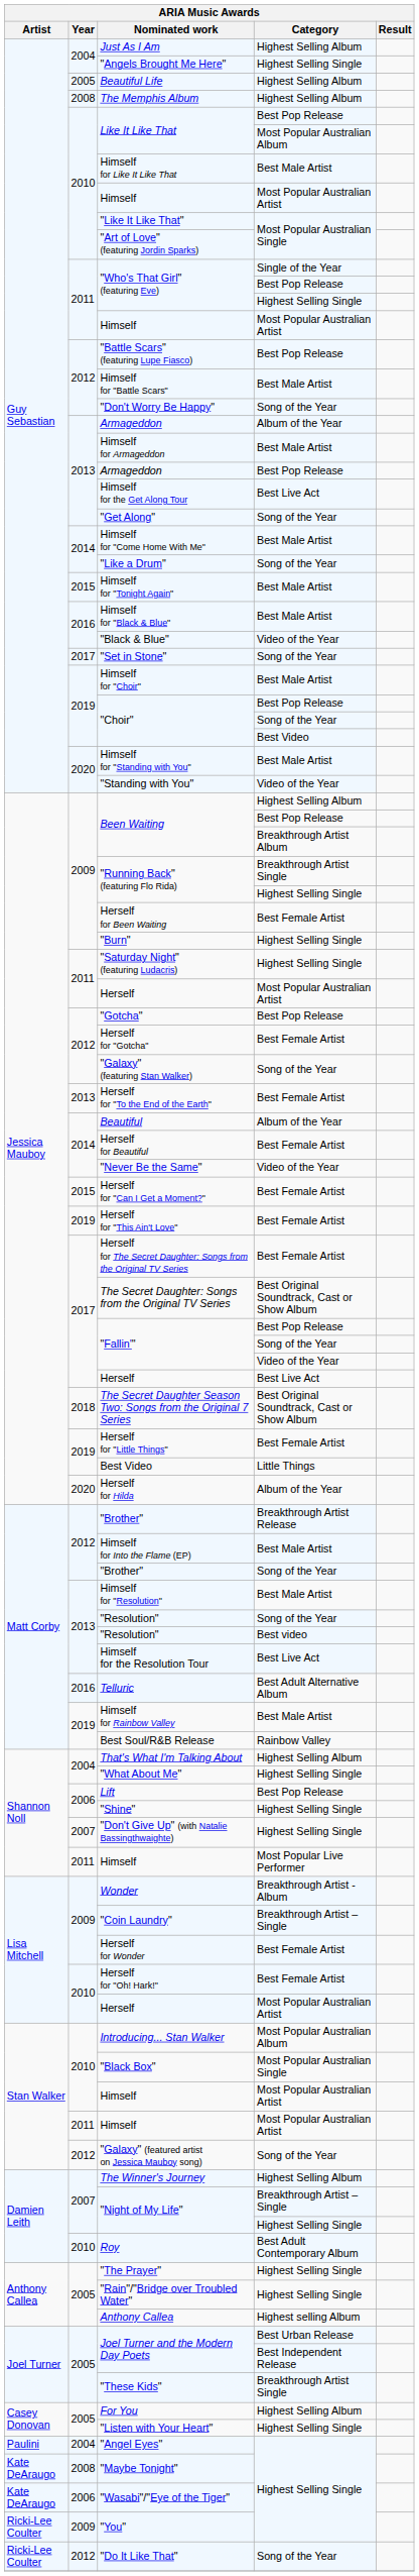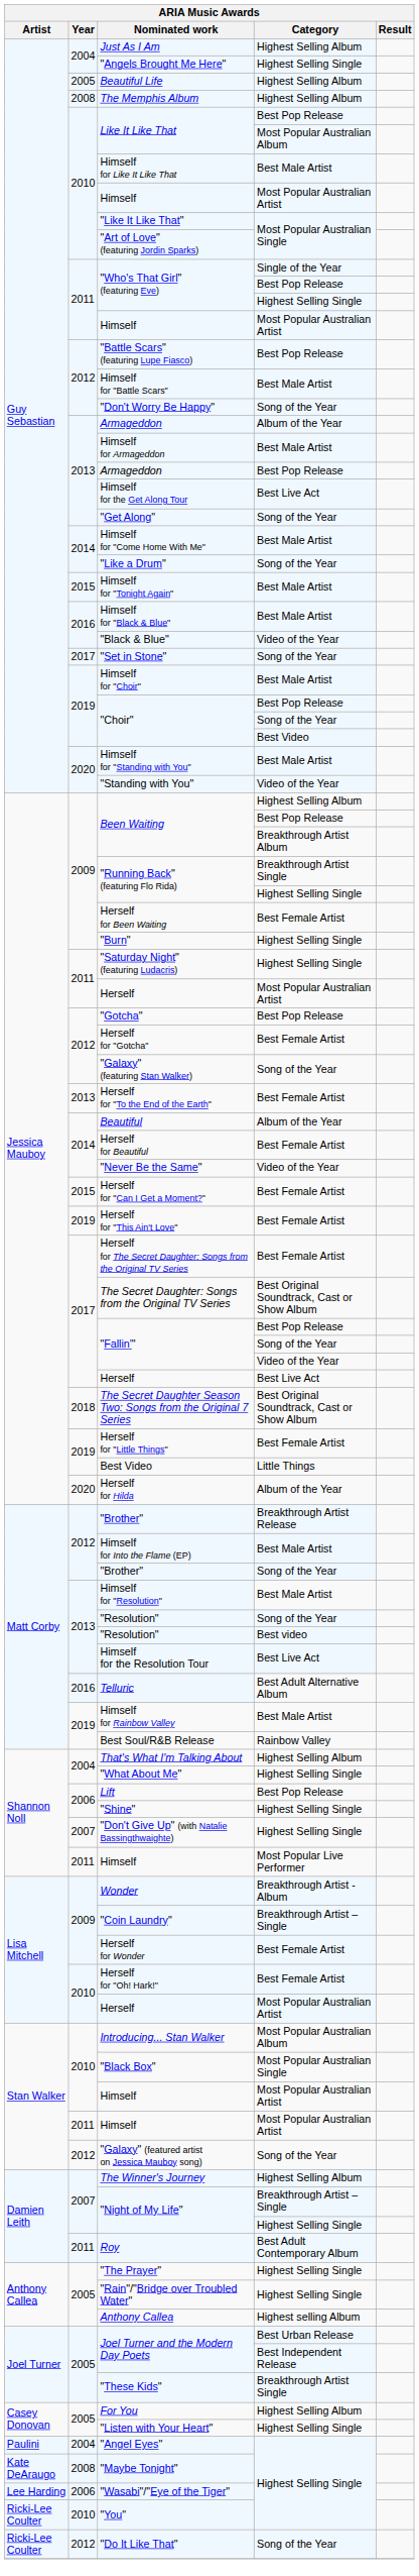 <table class="wikitable">
 <tr>
 <th colspan="5"><strong>ARIA Music Awards</strong></th>
 </tr>
 <tr>
 <th><strong>Artist</strong></th>
 <th><strong>Year</strong></th>
 <th><strong>Nominated work</strong></th>
 <th><strong>Category</strong></th>
 <th><strong>Result</strong></th>
 </tr>
 <tr>
 <td style="background:#f0f8ff;" rowspan="34"><a href='#'>Guy Sebastian</a></td>
 <td style="background:#f0f8ff;" rowspan="2">2004</td>
 <td style="background:#f0f8ff;"><em><a href='#'>Just As I Am</a></em></td>
 <td style="background:#f0f8ff;">Highest Selling Album</td>
 <td></td>
 </tr>
 <tr>
 <td style="background:#f0f8ff;">"<a href='#'>Angels Brought Me Here</a>"</td>
 <td style="background:#f0f8ff;">Highest Selling Single</td>
 <td></td>
 </tr>
 <tr>
 <td style="background:#f0f8ff;" rowspan>2005</td>
 <td style="background:#f0f8ff;"><em><a href='#'>Beautiful Life</a></em></td>
 <td style="background:#f0f8ff;">Highest Selling Album</td>
 <td></td>
 </tr>
 <tr>
 <td style="background:#f0f8ff;">2008</td>
 <td style="background:#f0f8ff;"><em><a href='#'>The Memphis Album</a></em></td>
 <td style="background:#f0f8ff;">Highest Selling Album</td>
 <td></td>
 </tr>
 <tr>
 <td style="background:#f0f8ff;" rowspan="6">2010</td>
 <td style="background:#f0f8ff;" rowspan="2"><em><a href='#'>Like It Like That</a></em></td>
 <td style="background:#f0f8ff;">Best Pop Release</td>
 <td></td>
 </tr>
 <tr>
 <td style="background:#f0f8ff;">Most Popular Australian Album</td>
 <td></td>
 </tr>
 <tr>
 <td style="background:#f0f8ff;">Himself <br> <small>for <em>Like It Like That</em></small></td>
 <td style="background:#f0f8ff;">Best Male Artist</td>
 <td></td>
 </tr>
 <tr>
 <td style="background:#f0f8ff;">Himself</td>
 <td style="background:#f0f8ff;">Most Popular Australian Artist</td>
 <td></td>
 </tr>
 <tr>
 <td style="background:#f0f8ff;">"<a href='#'>Like It Like That</a>"</td>
 <td style="background:#f0f8ff;" rowspan="2">Most Popular Australian Single</td>
 <td></td>
 </tr>
 <tr>
 <td style="background:#f0f8ff;">"<a href='#'>Art of Love</a>" <br> <small>(featuring <a href='#'>Jordin Sparks</a>)</small></td>
 <td></td>
 </tr>
 <tr>
 <td style="background:#f0f8ff;" rowspan="4">2011</td>
 <td style="background:#f0f8ff;" rowspan="3">"<a href='#'>Who's That Girl</a>" <br><small>(featuring <a href='#'>Eve</a>)</small></td>
 <td style="background:#f0f8ff;">Single of the Year</td>
 <td></td>
 </tr>
 <tr>
 <td style="background:#f0f8ff;">Best Pop Release</td>
 <td></td>
 </tr>
 <tr>
 <td style="background:#f0f8ff;">Highest Selling Single</td>
 <td></td>
 </tr>
 <tr>
 <td style="background:#f0f8ff;">Himself</td>
 <td style="background:#f0f8ff;">Most Popular Australian Artist</td>
 <td></td>
 </tr>
 <tr>
 <td style="background:#f0f8ff;" rowspan="3">2012</td>
 <td style="background:#f0f8ff;">"<a href='#'>Battle Scars</a>"<br> <small>(featuring <a href='#'>Lupe Fiasco</a>)</small></td>
 <td style="background:#f0f8ff;">Best Pop Release</td>
 <td></td>
 </tr>
 <tr>
 <td style="background:#f0f8ff;">Himself<br><small>for "Battle Scars"</small></td>
 <td style="background:#f0f8ff;">Best Male Artist</td>
 <td></td>
 </tr>
 <tr>
 <td style="background:#f0f8ff;">"<a href='#'>Don't Worry Be Happy</a>"</td>
 <td style="background:#f0f8ff;">Song of the Year</td>
 <td></td>
 </tr>
 <tr>
 <td style="background:#f0f8ff;" rowspan="5">2013</td>
 <td style="background:#f0f8ff;"><em><a href='#'>Armageddon</a></em></td>
 <td style="background:#f0f8ff;">Album of the Year</td>
 <td></td>
 </tr>
 <tr>
 <td style="background:#f0f8ff;">Himself<br><small>for <em>Armageddon</em></small></td>
 <td style="background:#f0f8ff;">Best Male Artist</td>
 <td></td>
 </tr>
 <tr>
 <td style="background:#f0f8ff;"><em>Armageddon</em></td>
 <td style="background:#f0f8ff;">Best Pop Release</td>
 <td></td>
 </tr>
 <tr>
 <td style="background:#f0f8ff;">Himself<br><small>for the <a href='#'>Get Along Tour</a></small></td>
 <td style="background:#f0f8ff;">Best Live Act</td>
 <td></td>
 </tr>
 <tr>
 <td style="background:#f0f8ff;">"<a href='#'>Get Along</a>"</td>
 <td style="background:#f0f8ff;">Song of the Year</td>
 <td></td>
 </tr>
 <tr>
 <td style="background:#f0f8ff;" rowspan="2">2014</td>
 <td style="background:#f0f8ff;">Himself<br><small>for "Come Home With Me"</small></td>
 <td style="background:#f0f8ff;">Best Male Artist</td>
 <td></td>
 </tr>
 <tr>
 <td style="background:#f0f8ff;">"<a href='#'>Like a Drum</a>"</td>
 <td style="background:#f0f8ff;">Song of the Year</td>
 <td></td>
 </tr>
 <tr>
 <td style="background:#f0f8ff;">2015</td>
 <td style="background:#f0f8ff;">Himself<br><small>for "<a href='#'>Tonight Again</a>"</small></td>
 <td style="background:#f0f8ff;">Best Male Artist</td>
 <td></td>
 </tr>
 <tr>
 <td style="background:#f0f8ff;" rowspan="2">2016</td>
 <td style="background:#f0f8ff;">Himself<br><small>for "<a href='#'>Black & Blue</a>"</small></td>
 <td style="background:#f0f8ff;">Best Male Artist</td>
 <td></td>
 </tr>
 <tr>
 <td style="background:#f0f8ff;">"Black & Blue"</td>
 <td style="background:#f0f8ff;">Video of the Year</td>
 <td></td>
 </tr>
 <tr>
 <td style="background:#f0f8ff;" rowspan>2017</td>
 <td style="background:#f0f8ff;">"<a href='#'>Set in Stone</a>"</td>
 <td style="background:#f0f8ff;">Song of the Year</td>
 <td></td>
 </tr>
 <tr>
 <td style="background:#f0f8ff;" rowspan="4">2019</td>
 <td style="background:#f0f8ff;">Himself <br><small>for "<a href='#'>Choir</a>"</small></td>
 <td style="background:#f0f8ff;">Best Male Artist</td>
 <td></td>
 </tr>
 <tr>
 <td style="background:#f0f8ff;" rowspan="3">"Choir"</td>
 <td style="background:#f0f8ff;">Best Pop Release</td>
 <td></td>
 </tr>
 <tr>
 <td style="background:#f0f8ff;">Song of the Year</td>
 <td></td>
 </tr>
 <tr>
 <td style="background:#f0f8ff;">Best Video</td>
 <td></td>
 </tr>
 <tr>
 <td style="background:#f0f8ff;" rowspan="2">2020</td>
 <td style="background:#f0f8ff;">Himself<br><small>for "<a href='#'>Standing with You</a>"</small></td>
 <td style="background:#f0f8ff;">Best Male Artist</td>
 <td></td>
 </tr>
 <tr>
 <td style="background:#f0f8ff;">"Standing with You"</td>
 <td style="background:#f0f8ff;">Video of the Year</td>
 <td></td>
 </tr>
 <tr>
 <td rowspan="28"><a href='#'>Jessica Mauboy</a></td>
 <td rowspan="7">2009</td>
 <td rowspan="3"><em><a href='#'>Been Waiting</a></em></td>
 <td>Highest Selling Album</td>
 <td></td>
 </tr>
 <tr>
 <td>Best Pop Release</td>
 <td></td>
 </tr>
 <tr>
 <td>Breakthrough Artist Album</td>
 <td></td>
 </tr>
 <tr>
 <td rowspan="2">"<a href='#'>Running Back</a>"<br> <small>(featuring Flo Rida)</small></td>
 <td>Breakthrough Artist Single</td>
 <td></td>
 </tr>
 <tr>
 <td>Highest Selling Single</td>
 <td></td>
 </tr>
 <tr>
 <td>Herself <br><small>for <em>Been Waiting</em></small></td>
 <td>Best Female Artist</td>
 <td></td>
 </tr>
 <tr>
 <td>"<a href='#'>Burn</a>"</td>
 <td>Highest Selling Single</td>
 <td></td>
 </tr>
 <tr>
 <td rowspan="2">2011</td>
 <td>"<a href='#'>Saturday Night</a>"<br><small>(featuring <a href='#'>Ludacris</a>)</small></td>
 <td>Highest Selling Single</td>
 <td></td>
 </tr>
 <tr>
 <td>Herself</td>
 <td>Most Popular Australian Artist</td>
 <td></td>
 </tr>
 <tr>
 <td rowspan="3">2012</td>
 <td>"<a href='#'>Gotcha</a>"</td>
 <td>Best Pop Release</td>
 <td></td>
 </tr>
 <tr>
 <td>Herself<br><small>for "Gotcha"</small></td>
 <td>Best Female Artist</td>
 <td></td>
 </tr>
 <tr>
 <td>"<a href='#'>Galaxy</a>"<br><small>(featuring <a href='#'>Stan Walker</a>)</small></td>
 <td>Song of the Year</td>
 <td></td>
 </tr>
 <tr>
 <td>2013</td>
 <td>Herself<small><br>for "<a href='#'>To the End of the Earth</a>"</small></td>
 <td>Best Female Artist</td>
 <td></td>
 </tr>
 <tr>
 <td rowspan="3">2014</td>
 <td><em><a href='#'>Beautiful</a></em></td>
 <td>Album of the Year</td>
 <td></td>
 </tr>
 <tr>
 <td>Herself<br><small>for <em>Beautiful</em></small></td>
 <td>Best Female Artist</td>
 <td></td>
 </tr>
 <tr>
 <td>"<a href='#'>Never Be the Same</a>"</td>
 <td>Video of the Year</td>
 <td></td>
 </tr>
 <tr>
 <td>2015</td>
 <td>Herself<br><small>for "<a href='#'>Can I Get a Moment?</a>"</small></td>
 <td>Best Female Artist</td>
 <td></td>
 </tr>
 <tr>
 <td>2019</td>
 <td>Herself<br><small>for "<a href='#'>This Ain't Love</a>"</small></td>
 <td>Best Female Artist</td>
 <td></td>
 </tr>
 <tr>
 <td rowspan="6">2017</td>
 <td>Herself<br><small> for<em> <a href='#'>The Secret Daughter: Songs from the Original TV Series</a></em></small></td>
 <td>Best Female Artist</td>
 <td></td>
 </tr>
 <tr>
 <td><em>The Secret Daughter: Songs from the Original TV Series</em></td>
 <td>Best Original Soundtrack, Cast or Show Album</td>
 <td></td>
 </tr>
 <tr>
 <td rowspan="3">"<a href='#'>Fallin'</a>"</td>
 <td>Best Pop Release</td>
 <td></td>
 </tr>
 <tr>
 <td>Song of the Year</td>
 <td></td>
 </tr>
 <tr>
 <td>Video of the Year</td>
 <td></td>
 </tr>
 <tr>
 <td>Herself</td>
 <td>Best Live Act</td>
 <td></td>
 </tr>
 <tr>
 <td>2018</td>
 <td><em><a href='#'>The Secret Daughter Season Two: Songs from the Original 7 Series</a></em></td>
 <td>Best Original Soundtrack, Cast or Show Album</td>
 <td></td>
 </tr>
 <tr>
 <td rowspan="2">2019</td>
 <td>Herself<small><br> for "<a href='#'>Little Things</a>"  </small></td>
 <td>Best Female Artist</td>
 <td></td>
 </tr>
 <tr>
 <td>Best Video</td>
 <td>Little Things</td>
 <td></td>
 </tr>
 <tr>
 <td rowspan="1">2020</td>
 <td>Herself<small><br> for <em><a href='#'>Hilda</a></em>  </small></td>
 <td>Album of the Year</td>
 <td></td>
 </tr>
 <tr>
 <td style="background:#f0f8ff;" rowspan="10"><a href='#'>Matt Corby</a></td>
 <td style="background:#f0f8ff;" rowspan="3">2012</td>
 <td style="background:#f0f8ff;">"<a href='#'>Brother</a>"</td>
 <td style="background:#f0f8ff;">Breakthrough Artist Release</td>
 <td></td>
 </tr>
 <tr>
 <td style="background:#f0f8ff;">Himself<small><br> for <em>Into the Flame</em> (EP)</small></td>
 <td style="background:#f0f8ff;">Best Male Artist</td>
 <td></td>
 </tr>
 <tr>
 <td style="background:#f0f8ff;">"Brother"</td>
 <td style="background:#f0f8ff;">Song of the Year</td>
 <td></td>
 </tr>
 <tr>
 <td style="background:#f0f8ff;" rowspan="4">2013</td>
 <td style="background:#f0f8ff;">Himself<br><small>for "<a href='#'>Resolution</a>"</small></td>
 <td>Best Male Artist</td>
 <td></td>
 </tr>
 <tr>
 <td style="background:#f0f8ff;">"Resolution"</td>
 <td style="background:#f0f8ff;">Song of the Year</td>
 <td></td>
 </tr>
 <tr>
 <td style="background:#f0f8ff;">"Resolution"</td>
 <td style="background:#f0f8ff;">Best video</td>
 <td></td>
 </tr>
 <tr>
 <td style="background:#f0f8ff;">Himself<br> for the Resolution Tour</td>
 <td style="background:#f0f8ff;">Best Live Act</td>
 <td></td>
 </tr>
 <tr>
 <td style="background:#f0f8ff;">2016</td>
 <td style="background:#f0f8ff;"><em><a href='#'>Telluric</a></em></td>
 <td>Best Adult Alternative Album</td>
 <td></td>
 </tr>
 <tr>
 <td rowspan="2">2019</td>
 <td>Himself<small><br> for <em><a href='#'>Rainbow Valley</a></em> </small></td>
 <td>Best Male Artist</td>
 <td></td>
 </tr>
 <tr>
 <td>Best Soul/R&B Release</td>
 <td>Rainbow Valley</td>
 <td></td>
 </tr>
 <tr>
 <td rowspan="6"><a href='#'>Shannon Noll</a></td>
 <td rowspan="2">2004</td>
 <td><em><a href='#'>That's What I'm Talking About</a></em></td>
 <td>Highest Selling Album</td>
 <td></td>
 </tr>
 <tr>
 <td>"<a href='#'>What About Me</a>"</td>
 <td>Highest Selling Single</td>
 <td></td>
 </tr>
 <tr>
 <td rowspan="2">2006</td>
 <td><em><a href='#'>Lift</a></em></td>
 <td>Best Pop Release</td>
 <td></td>
 </tr>
 <tr>
 <td>"<a href='#'>Shine</a>"</td>
 <td>Highest Selling Single</td>
 <td></td>
 </tr>
 <tr>
 <td>2007</td>
 <td>"<a href='#'>Don't Give Up</a>" <small>(with <a href='#'>Natalie <br>Bassingthwaighte</a>)</small></td>
 <td>Highest Selling Single</td>
 <td></td>
 </tr>
 <tr>
 <td>2011</td>
 <td>Himself</td>
 <td>Most Popular Live Performer</td>
 <td></td>
 </tr>
 <tr>
 <td style="background:#f0f8ff;" rowspan="5"><a href='#'>Lisa Mitchell</a></td>
 <td style="background:#f0f8ff;" rowspan="3">2009</td>
 <td style="background:#f0f8ff;"><em><a href='#'>Wonder</a></em></td>
 <td style="background:#f0f8ff;">Breakthrough Artist - Album</td>
 <td></td>
 </tr>
 <tr>
 <td style="background:#f0f8ff;">"<a href='#'>Coin Laundry</a>"</td>
 <td style="background:#f0f8ff;">Breakthrough Artist – Single</td>
 <td></td>
 </tr>
 <tr>
 <td style="background:#f0f8ff;">Herself<br><small>for <em>Wonder</em></small></td>
 <td style="background:#f0f8ff;">Best Female Artist</td>
 <td></td>
 </tr>
 <tr>
 <td style="background:#f0f8ff;" rowspan="2">2010</td>
 <td style="background:#f0f8ff;">Herself<br><small>for "Oh! Hark!"</small></td>
 <td style="background:#f0f8ff;">Best Female Artist</td>
 <td></td>
 </tr>
 <tr>
 <td style="background:#f0f8ff;">Herself</td>
 <td style="background:#f0f8ff;">Most Popular Australian Artist</td>
 <td></td>
 </tr>
 <tr>
 <td rowspan="5"><a href='#'>Stan Walker</a></td>
 <td rowspan="3">2010</td>
 <td><em><a href='#'>Introducing... Stan Walker</a></em></td>
 <td>Most Popular Australian Album</td>
 <td></td>
 </tr>
 <tr>
 <td>"<a href='#'>Black Box</a>"</td>
 <td>Most Popular Australian Single</td>
 <td></td>
 </tr>
 <tr>
 <td>Himself</td>
 <td>Most Popular Australian Artist</td>
 <td></td>
 </tr>
 <tr>
 <td>2011</td>
 <td>Himself</td>
 <td>Most Popular Australian Artist</td>
 <td></td>
 </tr>
 <tr>
 <td>2012</td>
 <td>"<a href='#'>Galaxy</a>" <small>(featured artist <br> on <a href='#'>Jessica Mauboy</a> song)</small></td>
 <td>Song of the Year</td>
 <td></td>
 </tr>
 <tr>
 <td style="background:#f0f8ff;" rowspan="4"><a href='#'>Damien Leith</a></td>
 <td style="background:#f0f8ff;" rowspan="3">2007</td>
 <td style="background:#f0f8ff;"><em><a href='#'>The Winner's Journey</a></em></td>
 <td style="background:#f0f8ff;">Highest Selling Album</td>
 <td></td>
 </tr>
 <tr>
 <td style="background:#f0f8ff;" rowspan="2">"<a href='#'>Night of My Life</a>"</td>
 <td style="background:#f0f8ff;">Breakthrough Artist – Single</td>
 <td></td>
 </tr>
 <tr>
 <td style="background:#f0f8ff;">Highest Selling Single</td>
 <td></td>
 </tr>
 <tr>
-<td style="background:#f0f8ff;">2010</td>
+<td style="background:#f0f8ff;">2011</td>
 <td style="background:#f0f8ff;"><em><a href='#'>Roy</a></em></td>
 <td style="background:#f0f8ff;">Best Adult Contemporary Album</td>
 <td></td>
 </tr>
 <tr>
 <td rowspan="3"><a href='#'>Anthony Callea</a></td>
 <td rowspan="3">2005</td>
 <td>"<a href='#'>The Prayer</a>"</td>
 <td>Highest Selling Single</td>
 <td></td>
 </tr>
 <tr>
 <td>"<a href='#'>Rain</a>"/"<a href='#'>Bridge over Troubled <br>Water</a>"</td>
 <td>Highest Selling Single</td>
 <td></td>
 </tr>
 <tr>
 <td><em><a href='#'>Anthony Callea</a></em></td>
 <td>Highest selling Album</td>
 <td></td>
 </tr>
 <tr>
 <td style="background:#f0f8ff;"  rowspan="3"><a href='#'>Joel Turner</a></td>
 <td style="background:#f0f8ff;"  rowspan="3">2005</td>
 <td style="background:#f0f8ff;"  rowspan="2"><em><a href='#'>Joel Turner and the Modern<br> Day Poets</a></em></td>
 <td style="background:#f0f8ff;">Best Urban Release</td>
 <td></td>
 </tr>
 <tr>
 <td style="background:#f0f8ff;">Best Independent Release</td>
 <td></td>
 </tr>
 <tr>
 <td style="background:#f0f8ff;">"<a href='#'>These Kids</a>"</td>
 <td style="background:#f0f8ff;">Breakthrough Artist Single</td>
 <td></td>
 </tr>
 <tr>
 <td rowspan="2"><a href='#'>Casey Donovan</a></td>
 <td rowspan="2">2005</td>
 <td><em><a href='#'>For You</a></em></td>
 <td>Highest Selling Album</td>
 <td></td>
 </tr>
 <tr>
 <td>"<a href='#'>Listen with Your Heart</a>"</td>
 <td>Highest Selling Single</td>
 <td></td>
 </tr>
 <tr>
 <td style="background:#f0f8ff;"><a href='#'>Paulini</a></td>
 <td style="background:#f0f8ff;">2004</td>
 <td style="background:#f0f8ff;">"<a href='#'>Angel Eyes</a>"</td>
 <td style="background:#f0f8ff;" rowspan="4">Highest Selling Single</td>
 <td></td>
 </tr>
 <tr>
 <td style="background:#f0f8ff;"><a href='#'>Kate DeAraugo</a></td>
 <td style="background:#f0f8ff;">2008</td>
 <td style="background:#f0f8ff;">"<a href='#'>Maybe Tonight</a>"</td>
 <td></td>
 </tr>
 <tr>
-<td style="background:#f0f8ff;"><a href='#'>Kate DeAraugo</a></td>
+<td style="background:#f0f8ff;"><a href='#'>Lee Harding</a></td>
 <td style="background:#f0f8ff;">2006</td>
 <td style="background:#f0f8ff;">"<a href='#'>Wasabi</a>"/"<a href='#'>Eye of the Tiger</a>"</td>
 <td></td>
 </tr>
 <tr>
 <td style="background:#f0f8ff;"><a href='#'>Ricki-Lee Coulter</a></td>
-<td style="background:#f0f8ff;">2009</td>
+<td style="background:#f0f8ff;">2010</td>
 <td style="background:#f0f8ff;">"<a href='#'>You</a>"</td>
 <td></td>
 </tr>
 <tr>
 <td style="background:#f0f8ff;"><a href='#'>Ricki-Lee Coulter</a></td>
 <td style="background:#f0f8ff;">2012</td>
 <td style="background:#f0f8ff;">"<a href='#'>Do It Like That</a>"</td>
 <td style="background:#f0f8ff;">Song of the Year</td>
 <td></td>
 </tr>
 <tr>
 </tr>
 </table>
